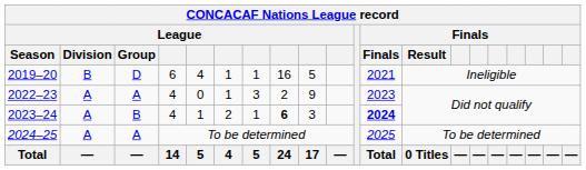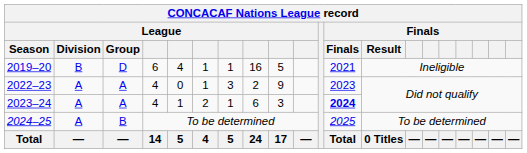 <table class="wikitable" style="text-align: center;">
 <tr>
 <th colspan="20"><a href='#'>CONCACAF Nations League</a> record</th>
 </tr>
 <tr>
 <th colspan="10">League</th>
 <th rowspan="7"></th>
 <th colspan="9">Finals</th>
 </tr>
 <tr>
 <th>Season</th>
 <th>Division</th>
 <th>Group</th>
 <th width="28"></th>
 <th width="28"></th>
 <th width="28"></th>
 <th width="28"></th>
 <th width="28"></th>
 <th width="28"></th>
 <th width="28"></th>
 <th>Finals</th>
 <th>Result</th>
 <th></th>
 <th></th>
 <th></th>
 <th></th>
 <th></th>
 <th></th>
 <th></th>
 </tr>
 <tr>
 <td><a href='#'>2019–20</a></td>
 <td><a href='#'>B</a></td>
 <td><a href='#'>D</a></td>
 <td>6</td>
 <td>4</td>
 <td>1</td>
 <td>1</td>
 <td>16</td>
 <td>5</td>
 <td></td>
 <td> <a href='#'>2021</a></td>
 <td colspan="8"><em>Ineligible</em></td>
 </tr>
 <tr>
 <td><a href='#'>2022–23</a></td>
 <td><a href='#'>A</a></td>
 <td><a href='#'>A</a></td>
 <td>4</td>
 <td>0</td>
 <td>1</td>
 <td>3</td>
 <td>2</td>
 <td>9</td>
 <td></td>
 <td> <a href='#'>2023</a></td>
 <td colspan="8" rowspan="2"><em>Did not qualify</em></td>
 </tr>
 <tr>
 <td><a href='#'>2023–24</a></td>
 <td><a href='#'>A</a></td>
-<td><a href='#'>B</a></td>
+<td><a href='#'>A</a></td>
 <td>4</td>
 <td>1</td>
 <td>2</td>
 <td>1</td>
-<td><strong>6</strong></td>
+<td>6</td>
 <td>3</td>
 <td></td>
 <td><strong> <a href='#'>2024</a></strong></td>
 </tr>
 <tr>
 <td><a href='#'><em>2024–25</em></a></td>
 <td><a href='#'>A</a></td>
-<td><a href='#'>A</a></td>
+<td><a href='#'>B</a></td>
 <td colspan="7"><em>To be determined</em></td>
 <td> <a href='#'><em>2025</em></a></td>
 <td colspan="8"><em>To be determined</em></td>
 </tr>
 <tr>
 <th>Total</th>
 <th>—</th>
 <th>—</th>
 <th>14</th>
 <th>5</th>
 <th>4</th>
 <th>5</th>
 <th>24</th>
 <th>17</th>
 <th>—</th>
 <th>Total</th>
 <th>0 Titles</th>
 <th>—</th>
 <th>—</th>
 <th>—</th>
 <th>—</th>
 <th>—</th>
 <th>—</th>
 <th>—</th>
 </tr>
 </table>
